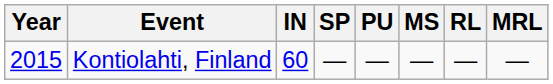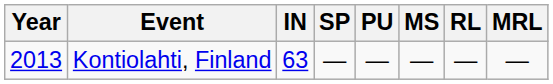 <table class="wikitable sortable" style="text-align: center;">
 <tr>
 <th>Year</th>
 <th>Event</th>
 <th>IN</th>
 <th>SP</th>
 <th>PU</th>
 <th>MS</th>
 <th>RL</th>
 <th>MRL</th>
 </tr>
 <tr>
-<td><a href='#'>2015</a></td>
+<td><a href='#'>2013</a></td>
 <td style="text-align: left;"> <a href='#'>Kontiolahti</a>, <a href='#'>Finland</a></td>
-<td><a href='#'>60</a></td>
+<td><a href='#'>63</a></td>
 <td>—</td>
 <td>—</td>
 <td>—</td>
 <td>—</td>
 <td>—</td>
 </tr>
 </table>
